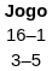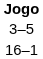 <table>
 <tr>
 <th width=125></th>
 <th width=auto>Jogo</th>
 <th width=125></th>
 </tr>
 <tr>
+<td align=right></td>
+<td align=center>3–5</td>
+<td align=left><strong></strong></td>
+</tr>
+<tr>
 <td align=right><strong></strong></td>
 <td align=center>16–1</td>
 <td align=left></td>
 </tr>
-<tr>
-<td align=right></td>
-<td align=center>3–5</td>
-<td align=left><strong></strong></td>
-</tr>
 </table>
